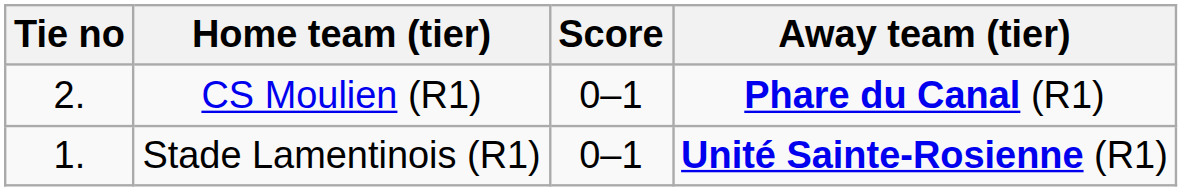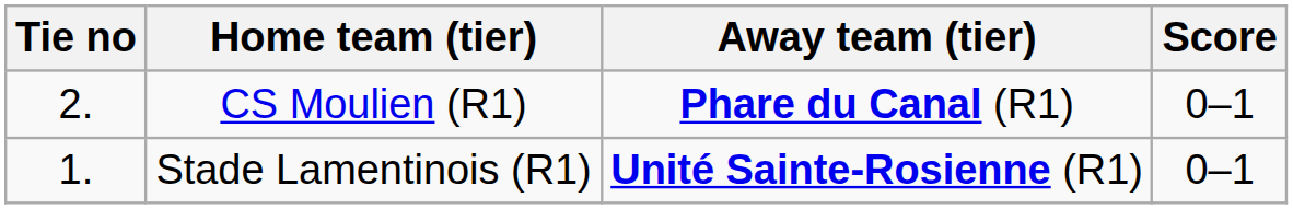 <table class="wikitable" style="text-align: center">
 <tr>
 <th>Tie no</th>
 <th>Home team (tier)</th>
+<th>Away team (tier)</th>
 <th>Score</th>
-<th>Away team (tier)</th>
 </tr>
 <tr>
 <td>2.</td>
 <td> <a href='#'>CS Moulien</a> (R1)</td>
+<td><strong><a href='#'>Phare du Canal</a></strong> (R1) </td>
 <td>0–1</td>
-<td><strong><a href='#'>Phare du Canal</a></strong> (R1) </td>
 </tr>
 <tr>
 <td>1.</td>
 <td> Stade Lamentinois (R1)</td>
+<td><strong><a href='#'>Unité Sainte-Rosienne</a></strong> (R1) </td>
 <td>0–1</td>
-<td><strong><a href='#'>Unité Sainte-Rosienne</a></strong> (R1) </td>
 </tr>
 </table>
